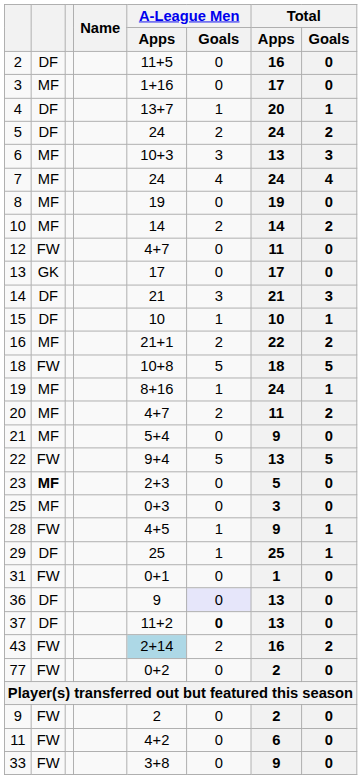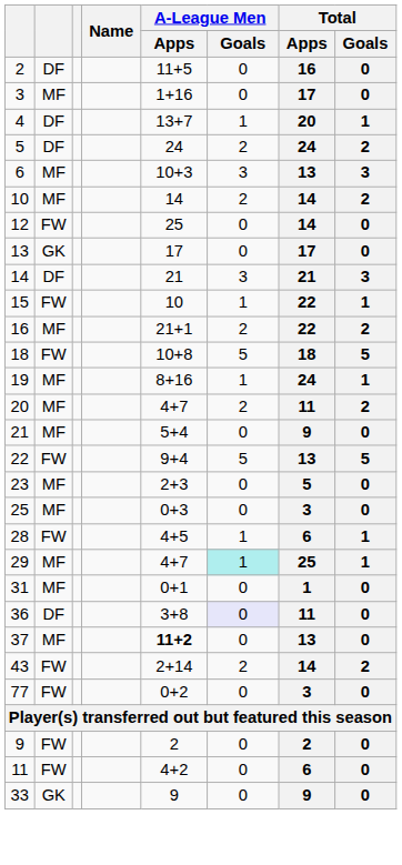 <table class="wikitable sortable" style="text-align:center;">
 <tr>
 <th rowspan="2"></th>
 <th rowspan="2"></th>
 <th rowspan="2"></th>
 <th rowspan="2">Name</th>
 <th colspan="2"><a href='#'>A-League Men</a></th>
 <th colspan="2">Total</th>
 </tr>
 <tr>
 <th>Apps</th>
 <th>Goals</th>
 <th>Apps</th>
 <th>Goals</th>
 </tr>
 <tr>
 <td>2</td>
 <td>DF</td>
 <td></td>
 <td align="left"><br></td>
 <td>11+5</td>
 <td>0<br></td>
 <th>16</th>
 <th>0</th>
 </tr>
 <tr>
 <td>3</td>
 <td>MF</td>
 <td></td>
 <td align="left"><br></td>
 <td>1+16</td>
 <td>0<br></td>
 <th>17</th>
 <th>0</th>
 </tr>
 <tr>
 <td>4</td>
 <td>DF</td>
 <td></td>
 <td align="left"><br></td>
 <td>13+7</td>
 <td>1<br></td>
 <th>20</th>
 <th>1</th>
 </tr>
 <tr>
 <td>5</td>
 <td>DF</td>
 <td></td>
 <td align="left"><br></td>
 <td>24</td>
 <td>2<br></td>
 <th>24</th>
 <th>2</th>
 </tr>
 <tr>
 <td>6</td>
 <td>MF</td>
 <td></td>
 <td align="left"><br></td>
 <td>10+3</td>
 <td>3<br></td>
 <th>13</th>
 <th>3</th>
 </tr>
 <tr>
-<td>7</td>
-<td>MF</td>
-<td></td>
-<td align="left"><br></td>
-<td>24</td>
-<td>4<br></td>
-<th>24</th>
-<th>4</th>
-</tr>
-<tr>
-<td>8</td>
-<td>MF</td>
-<td></td>
-<td align="left"><br></td>
-<td>19</td>
-<td>0<br></td>
-<th>19</th>
-<th>0</th>
-</tr>
-<tr>
 <td>10</td>
 <td>MF</td>
 <td></td>
 <td align="left"><br></td>
 <td>14</td>
 <td>2<br></td>
 <th>14</th>
 <th>2</th>
 </tr>
 <tr>
 <td>12</td>
 <td>FW</td>
 <td></td>
 <td align="left"><br></td>
-<td>4+7</td>
+<td>25</td>
 <td>0<br></td>
-<th>11</th>
+<th>14</th>
 <th>0</th>
 </tr>
 <tr>
 <td>13</td>
 <td>GK</td>
 <td></td>
 <td align="left"><br></td>
 <td>17</td>
 <td>0<br></td>
 <th>17</th>
 <th>0</th>
 </tr>
 <tr>
 <td>14</td>
 <td>DF</td>
 <td></td>
 <td align="left"><br></td>
 <td>21</td>
 <td>3<br></td>
 <th>21</th>
 <th>3</th>
 </tr>
 <tr>
 <td>15</td>
-<td>DF</td>
+<td>FW</td>
 <td></td>
 <td align="left"><br></td>
 <td>10</td>
 <td>1<br></td>
-<th>10</th>
+<th>22</th>
 <th>1</th>
 </tr>
 <tr>
 <td>16</td>
 <td>MF</td>
 <td></td>
 <td align="left"><br></td>
 <td>21+1</td>
 <td>2<br></td>
 <th>22</th>
 <th>2</th>
 </tr>
 <tr>
 <td>18</td>
 <td>FW</td>
 <td></td>
 <td align="left"><br></td>
 <td>10+8</td>
 <td>5<br></td>
 <th>18</th>
 <th>5</th>
 </tr>
 <tr>
 <td>19</td>
 <td>MF</td>
 <td></td>
 <td align="left"><br></td>
 <td>8+16</td>
 <td>1<br></td>
 <th>24</th>
 <th>1</th>
 </tr>
 <tr>
 <td>20</td>
 <td>MF</td>
 <td></td>
 <td align="left"><br></td>
 <td>4+7</td>
 <td>2<br></td>
 <th>11</th>
 <th>2</th>
 </tr>
 <tr>
 <td>21</td>
 <td>MF</td>
 <td></td>
 <td align="left"><br></td>
 <td>5+4</td>
 <td>0<br></td>
 <th>9</th>
 <th>0</th>
 </tr>
 <tr>
 <td>22</td>
 <td>FW</td>
 <td></td>
 <td align="left"><br></td>
 <td>9+4</td>
 <td>5<br></td>
 <th>13</th>
 <th>5</th>
 </tr>
 <tr>
 <td>23</td>
-<td><strong>MF</strong></td>
+<td>MF</td>
 <td></td>
 <td align="left"><br></td>
 <td>2+3</td>
 <td>0<br></td>
 <th>5</th>
 <th>0</th>
 </tr>
 <tr>
 <td>25</td>
 <td>MF</td>
 <td></td>
 <td align="left"><br></td>
 <td>0+3</td>
 <td>0<br></td>
 <th>3</th>
 <th>0</th>
 </tr>
 <tr>
 <td>28</td>
 <td>FW</td>
 <td></td>
 <td align="left"><br></td>
 <td>4+5</td>
 <td>1<br></td>
-<th>9</th>
+<th>6</th>
 <th>1</th>
 </tr>
 <tr>
 <td>29</td>
-<td>DF</td>
+<td>MF</td>
 <td></td>
 <td align="left"><br></td>
-<td>25</td>
-<td>1<br></td>
+<td>4+7</td>
+<td style="background: paleturquoise;">1<br></td>
 <th>25</th>
 <th>1</th>
 </tr>
 <tr>
 <td>31</td>
-<td>FW</td>
+<td>MF</td>
 <td></td>
 <td align="left"><br></td>
 <td>0+1</td>
 <td>0<br></td>
 <th>1</th>
 <th>0</th>
 </tr>
 <tr>
 <td>36</td>
 <td>DF</td>
 <td></td>
 <td align="left"><br></td>
-<td>9</td>
+<td>3+8</td>
 <td style="background: lavender;">0<br></td>
-<th>13</th>
+<th>11</th>
 <th>0</th>
 </tr>
 <tr>
 <td>37</td>
-<td>DF</td>
+<td>MF</td>
 <td></td>
 <td align="left"><br></td>
-<td>11+2</td>
-<td><strong>0<br></strong></td>
+<td><strong>11+2</strong></td>
+<td>0<br></td>
 <th>13</th>
 <th>0</th>
 </tr>
 <tr>
 <td>43</td>
 <td>FW</td>
 <td></td>
 <td align="left"><br></td>
-<td style="background: lightblue;">2+14</td>
+<td>2+14</td>
 <td>2<br></td>
-<th>16</th>
+<th>14</th>
 <th>2</th>
 </tr>
 <tr>
 <td>77</td>
 <td>FW</td>
 <td></td>
 <td align="left"><br></td>
 <td>0+2</td>
 <td>0<br></td>
-<th>2</th>
+<th>3</th>
 <th>0</th>
 </tr>
 <tr>
 <th colspan="8">Player(s) transferred out but featured this season</th>
 </tr>
 <tr>
 <td>9</td>
 <td>FW</td>
 <td></td>
 <td align="left"><br></td>
 <td>2</td>
 <td>0<br></td>
 <th>2</th>
 <th>0</th>
 </tr>
 <tr>
 <td>11</td>
 <td>FW</td>
 <td></td>
 <td align="left"><br></td>
 <td>4+2</td>
 <td>0<br></td>
 <th>6</th>
 <th>0</th>
 </tr>
 <tr>
 <td>33</td>
-<td>FW</td>
+<td>GK</td>
 <td></td>
 <td align="left"><br></td>
-<td>3+8</td>
+<td>9</td>
 <td>0<br></td>
 <th>9</th>
 <th>0</th>
 </tr>
 </table>
